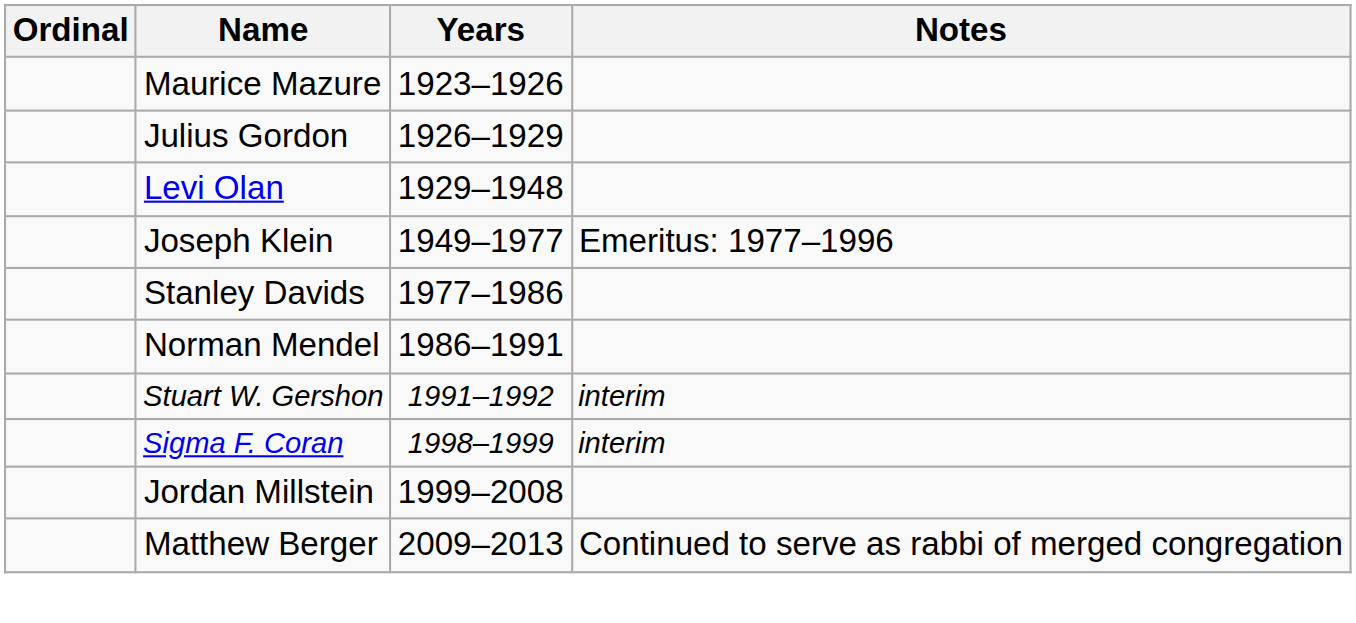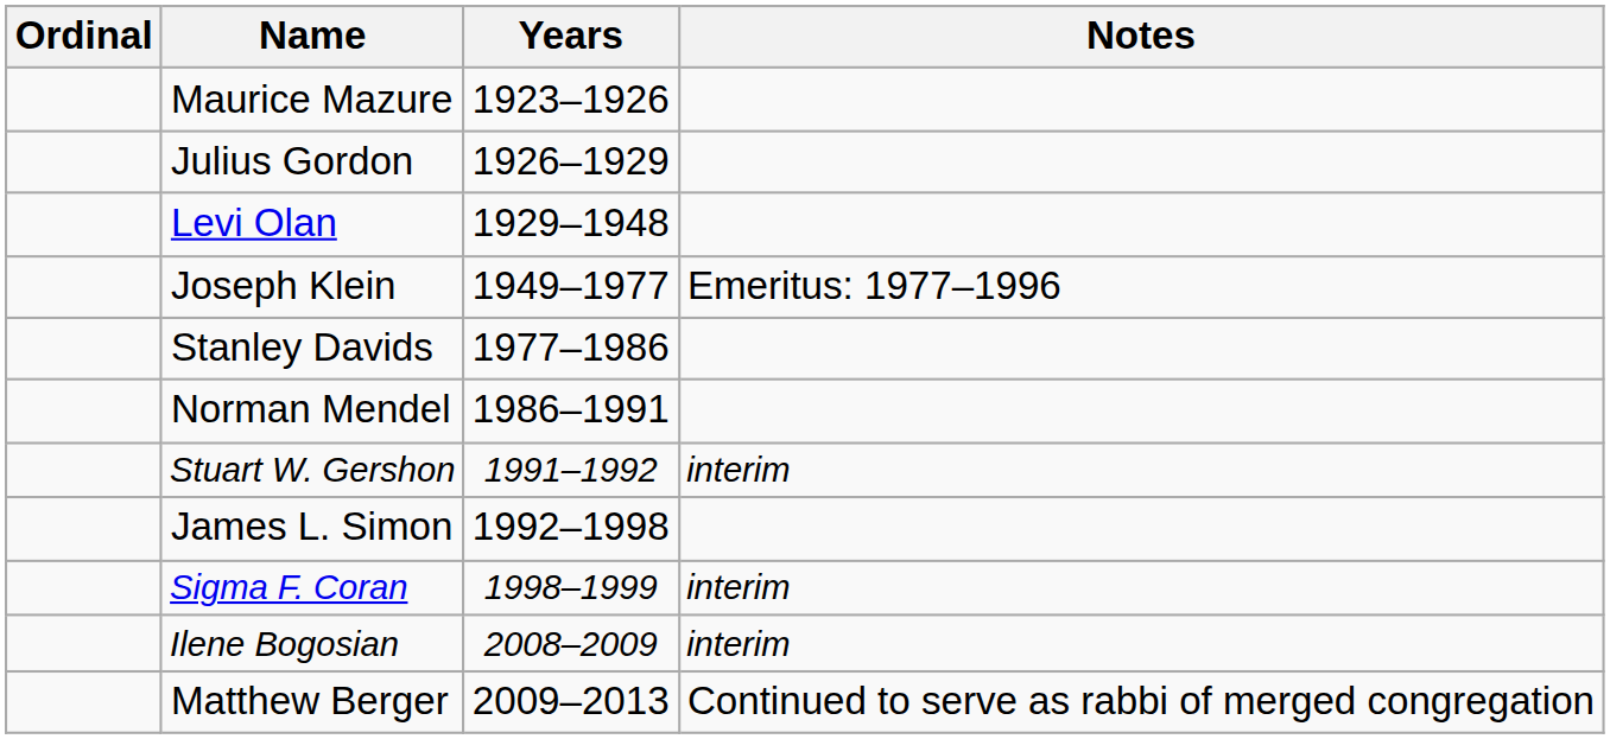 <table class="wikitable sortable" border="1">
 <tr style="white-space:nowrap;">
 <th>Ordinal</th>
 <th>Name</th>
 <th>Years</th>
 <th>Notes</th>
 </tr>
 <tr>
 <td align=center></td>
 <td>Maurice Mazure</td>
 <td align=center>1923–1926</td>
 <td></td>
 </tr>
 <tr>
 <td align=center></td>
 <td>Julius Gordon</td>
 <td align=center>1926–1929</td>
 <td></td>
 </tr>
 <tr>
 <td align=center></td>
 <td><a href='#'>Levi Olan</a></td>
 <td align=center>1929–1948</td>
 <td></td>
 </tr>
 <tr>
 <td align=center></td>
 <td>Joseph Klein</td>
 <td align=center>1949–1977</td>
 <td>Emeritus: 1977–1996</td>
 </tr>
 <tr>
 <td align=center></td>
 <td>Stanley Davids</td>
 <td align=center>1977–1986</td>
 <td></td>
 </tr>
 <tr>
 <td align=center></td>
 <td>Norman Mendel</td>
 <td align=center>1986–1991</td>
 <td></td>
 </tr>
 <tr>
 <td align=center></td>
 <td style="font-size:88%"><em>Stuart W. Gershon</em></td>
 <td align=center style="font-size:88%"><em>1991–1992</em></td>
 <td style="font-size:88%"><em>interim</em></td>
 </tr>
 <tr>
 <td align=center></td>
+<td>James L. Simon</td>
+<td align=center>1992–1998</td>
+<td></td>
+</tr>
+<tr>
+<td align=center></td>
 <td style="font-size:88%"><em><a href='#'>Sigma F. Coran</a></em></td>
 <td align=center style="font-size:88%"><em>1998–1999</em></td>
 <td style="font-size:88%"><em>interim</em></td>
 </tr>
 <tr>
 <td align=center></td>
-<td>Jordan Millstein</td>
-<td align=center>1999–2008</td>
-<td></td>
+<td style="font-size:88%"><em>Ilene Bogosian</em></td>
+<td align=center style="font-size:88%"><em>2008–2009</em></td>
+<td style="font-size:88%"><em>interim</em></td>
 </tr>
 <tr>
 <td align=center></td>
 <td>Matthew Berger</td>
 <td align=center>2009–2013</td>
 <td>Continued to serve as rabbi of merged congregation</td>
 </tr>
 </table>
